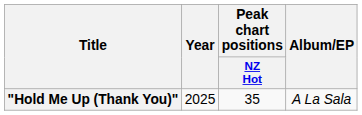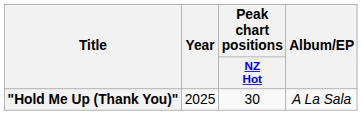 <table class="wikitable plainrowheaders" style="text-align:center;">
 <tr>
 <th scope="col" rowspan="2">Title</th>
 <th scope="col" rowspan="2">Year</th>
 <th scope="col" colspan="1">Peak chart positions</th>
 <th scope="col" rowspan="2">Album/EP</th>
 </tr>
 <tr>
 <th scope="col" style="width:3em;font-size:85%;"><a href='#'>NZ<br>Hot</a><br></th>
 </tr>
 <tr>
 <th scope="row">"Hold Me Up (Thank You)"</th>
 <td>2025</td>
-<td>35</td>
+<td>30</td>
 <td><em>A La Sala</em></td>
 </tr>
 </table>
